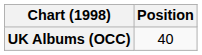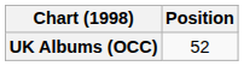 <table class="wikitable plainrowheaders" style="text-align:center">
 <tr>
 <th scope="col">Chart (1998)</th>
 <th scope="col">Position</th>
 </tr>
 <tr>
 <th scope="row">UK Albums (OCC)</th>
-<td>40</td>
+<td>52</td>
 </tr>
 </table>
